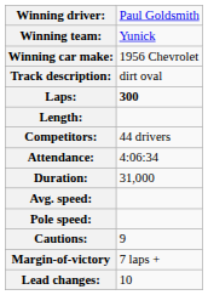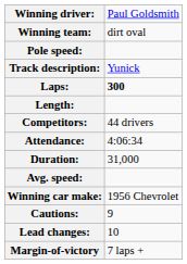 <table class="wikitable" style=text-align:left>
 <tr>
 <th>Winning driver:</th>
 <td><a href='#'>Paul Goldsmith</a></td>
 </tr>
 <tr>
 <th>Winning team:</th>
-<td><a href='#'>Yunick</a></td>
+<td> dirt oval</td>
 </tr>
 <tr>
-<th>Winning car make:</th>
-<td>1956 Chevrolet</td>
+<th>Pole speed:</th>
+<td></td>
 </tr>
 <tr>
 <th>Track description:</th>
-<td> dirt oval</td>
+<td><a href='#'>Yunick</a></td>
 </tr>
 <tr>
 <th>Laps:</th>
 <td><strong>300</strong></td>
 </tr>
 <tr>
 <th>Length:</th>
 <td></td>
 </tr>
 <tr>
 <th>Competitors:</th>
 <td>44 drivers</td>
 </tr>
 <tr>
 <th>Attendance:</th>
 <td>4:06:34</td>
 </tr>
 <tr>
 <th>Duration:</th>
 <td>31,000</td>
 </tr>
 <tr>
 <th>Avg. speed:</th>
 <td></td>
 </tr>
 <tr>
-<th>Pole speed:</th>
-<td></td>
+<th>Winning car make:</th>
+<td>1956 Chevrolet</td>
 </tr>
 <tr>
 <th>Cautions:</th>
 <td>9</td>
 </tr>
 <tr>
+<th>Lead changes:</th>
+<td>10</td>
+</tr>
+<tr>
 <th>Margin-of-victory</th>
 <td>7 laps +</td>
 </tr>
-<tr>
-<th>Lead changes:</th>
-<td>10</td>
-</tr>
 </table>
